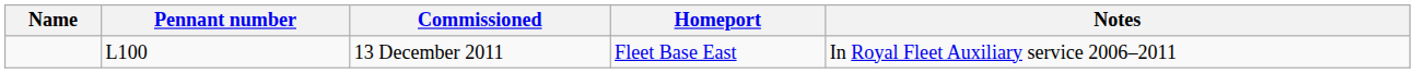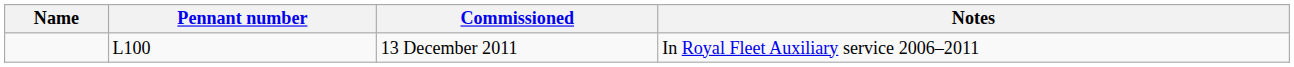 <table class="wikitable" width=90% style="text-align: left">
 <tr bgcolor=lavender>
 <th>Name</th>
 <th><a href='#'>Pennant number</a></th>
 <th><a href='#'>Commissioned</a></th>
-<th><a href='#'>Homeport</a></th>
 <th>Notes</th>
 </tr>
 <tr>
 <td valign=top></td>
 <td>L100</td>
 <td>13 December 2011</td>
-<td><a href='#'>Fleet Base East</a></td>
 <td>In <a href='#'>Royal Fleet Auxiliary</a> service 2006–2011</td>
 </tr>
 </table>
